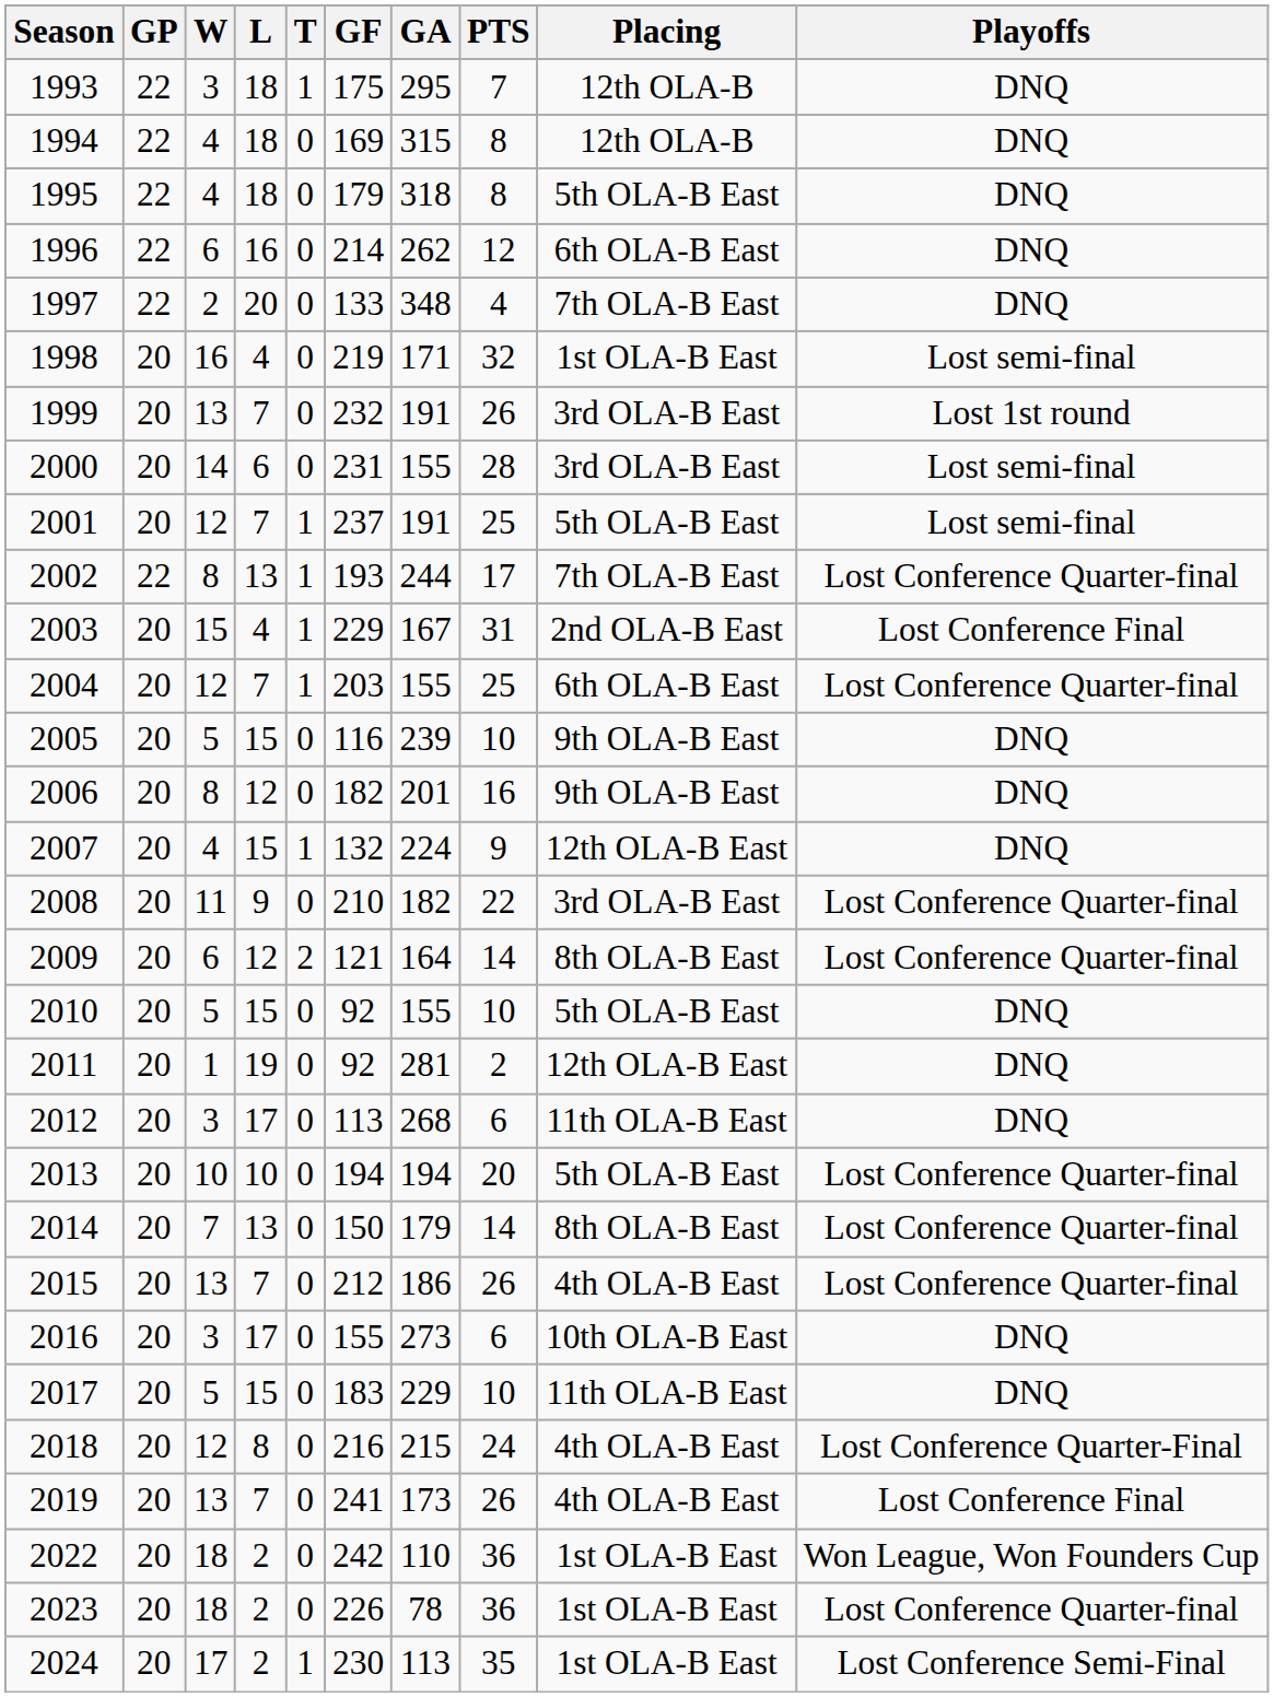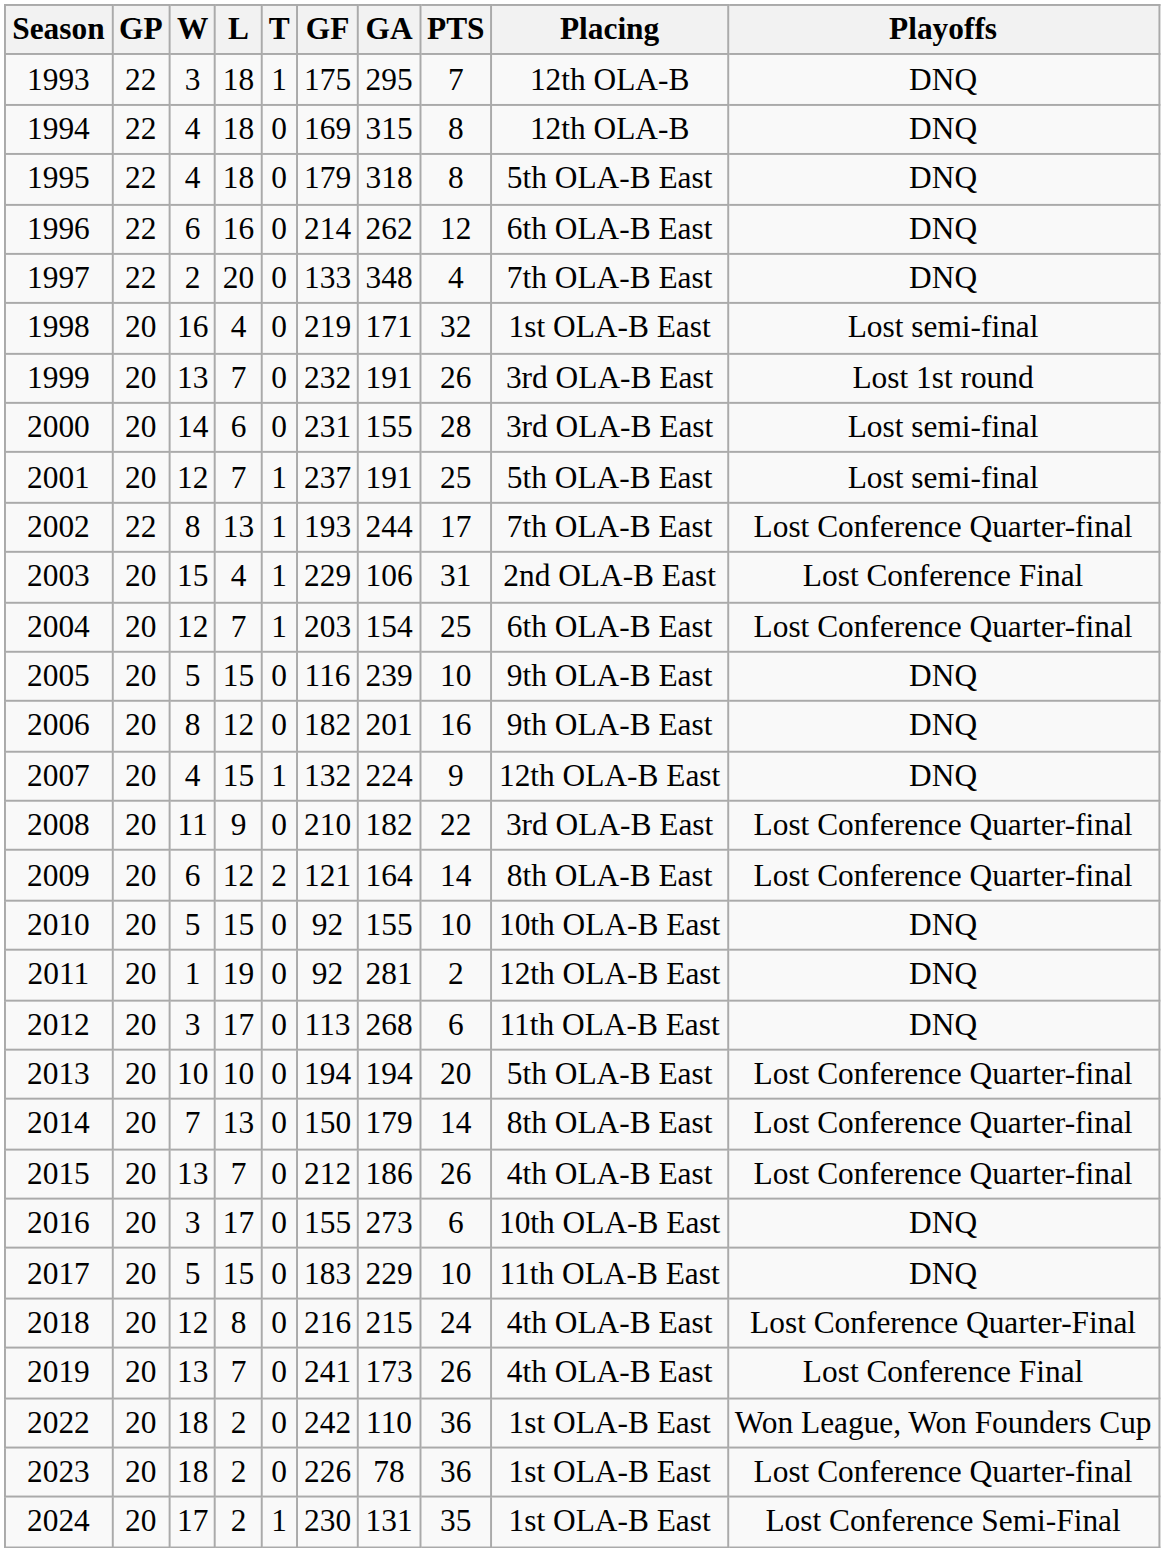 <table class="wikitable" style="text-align:center">
 <tr>
 <th>Season</th>
 <th>GP</th>
 <th>W</th>
 <th>L</th>
 <th>T</th>
 <th>GF</th>
 <th>GA</th>
 <th>PTS</th>
 <th>Placing</th>
 <th>Playoffs</th>
 </tr>
 <tr>
 <td>1993</td>
 <td>22</td>
 <td>3</td>
 <td>18</td>
 <td>1</td>
 <td>175</td>
 <td>295</td>
 <td>7</td>
 <td>12th OLA-B</td>
 <td>DNQ</td>
 </tr>
 <tr>
 <td>1994</td>
 <td>22</td>
 <td>4</td>
 <td>18</td>
 <td>0</td>
 <td>169</td>
 <td>315</td>
 <td>8</td>
 <td>12th OLA-B</td>
 <td>DNQ</td>
 </tr>
 <tr>
 <td>1995</td>
 <td>22</td>
 <td>4</td>
 <td>18</td>
 <td>0</td>
 <td>179</td>
 <td>318</td>
 <td>8</td>
 <td>5th OLA-B East</td>
 <td>DNQ</td>
 </tr>
 <tr>
 <td>1996</td>
 <td>22</td>
 <td>6</td>
 <td>16</td>
 <td>0</td>
 <td>214</td>
 <td>262</td>
 <td>12</td>
 <td>6th OLA-B East</td>
 <td>DNQ</td>
 </tr>
 <tr>
 <td>1997</td>
 <td>22</td>
 <td>2</td>
 <td>20</td>
 <td>0</td>
 <td>133</td>
 <td>348</td>
 <td>4</td>
 <td>7th OLA-B East</td>
 <td>DNQ</td>
 </tr>
 <tr>
 <td>1998</td>
 <td>20</td>
 <td>16</td>
 <td>4</td>
 <td>0</td>
 <td>219</td>
 <td>171</td>
 <td>32</td>
 <td>1st OLA-B East</td>
 <td>Lost semi-final</td>
 </tr>
 <tr>
 <td>1999</td>
 <td>20</td>
 <td>13</td>
 <td>7</td>
 <td>0</td>
 <td>232</td>
 <td>191</td>
 <td>26</td>
 <td>3rd OLA-B East</td>
 <td>Lost 1st round</td>
 </tr>
 <tr>
 <td>2000</td>
 <td>20</td>
 <td>14</td>
 <td>6</td>
 <td>0</td>
 <td>231</td>
 <td>155</td>
 <td>28</td>
 <td>3rd OLA-B East</td>
 <td>Lost semi-final</td>
 </tr>
 <tr>
 <td>2001</td>
 <td>20</td>
 <td>12</td>
 <td>7</td>
 <td>1</td>
 <td>237</td>
 <td>191</td>
 <td>25</td>
 <td>5th OLA-B East</td>
 <td>Lost semi-final</td>
 </tr>
 <tr>
 <td>2002</td>
 <td>22</td>
 <td>8</td>
 <td>13</td>
 <td>1</td>
 <td>193</td>
 <td>244</td>
 <td>17</td>
 <td>7th OLA-B East</td>
 <td>Lost Conference Quarter-final</td>
 </tr>
 <tr>
 <td>2003</td>
 <td>20</td>
 <td>15</td>
 <td>4</td>
 <td>1</td>
 <td>229</td>
-<td>167</td>
+<td>106</td>
 <td>31</td>
 <td>2nd OLA-B East</td>
 <td>Lost Conference Final</td>
 </tr>
 <tr>
 <td>2004</td>
 <td>20</td>
 <td>12</td>
 <td>7</td>
 <td>1</td>
 <td>203</td>
-<td>155</td>
+<td>154</td>
 <td>25</td>
 <td>6th OLA-B East</td>
 <td>Lost Conference Quarter-final</td>
 </tr>
 <tr>
 <td>2005</td>
 <td>20</td>
 <td>5</td>
 <td>15</td>
 <td>0</td>
 <td>116</td>
 <td>239</td>
 <td>10</td>
 <td>9th OLA-B East</td>
 <td>DNQ</td>
 </tr>
 <tr>
 <td>2006</td>
 <td>20</td>
 <td>8</td>
 <td>12</td>
 <td>0</td>
 <td>182</td>
 <td>201</td>
 <td>16</td>
 <td>9th OLA-B East</td>
 <td>DNQ</td>
 </tr>
 <tr>
 <td>2007</td>
 <td>20</td>
 <td>4</td>
 <td>15</td>
 <td>1</td>
 <td>132</td>
 <td>224</td>
 <td>9</td>
 <td>12th OLA-B East</td>
 <td>DNQ</td>
 </tr>
 <tr>
 <td>2008</td>
 <td>20</td>
 <td>11</td>
 <td>9</td>
 <td>0</td>
 <td>210</td>
 <td>182</td>
 <td>22</td>
 <td>3rd OLA-B East</td>
 <td>Lost Conference Quarter-final</td>
 </tr>
 <tr>
 <td>2009</td>
 <td>20</td>
 <td>6</td>
 <td>12</td>
 <td>2</td>
 <td>121</td>
 <td>164</td>
 <td>14</td>
 <td>8th OLA-B East</td>
 <td>Lost Conference Quarter-final</td>
 </tr>
 <tr>
 <td>2010</td>
 <td>20</td>
 <td>5</td>
 <td>15</td>
 <td>0</td>
 <td>92</td>
 <td>155</td>
 <td>10</td>
-<td>5th OLA-B East</td>
+<td>10th OLA-B East</td>
 <td>DNQ</td>
 </tr>
 <tr>
 <td>2011</td>
 <td>20</td>
 <td>1</td>
 <td>19</td>
 <td>0</td>
 <td>92</td>
 <td>281</td>
 <td>2</td>
 <td>12th OLA-B East</td>
 <td>DNQ</td>
 </tr>
 <tr>
 <td>2012</td>
 <td>20</td>
 <td>3</td>
 <td>17</td>
 <td>0</td>
 <td>113</td>
 <td>268</td>
 <td>6</td>
 <td>11th OLA-B East</td>
 <td>DNQ</td>
 </tr>
 <tr>
 <td>2013</td>
 <td>20</td>
 <td>10</td>
 <td>10</td>
 <td>0</td>
 <td>194</td>
 <td>194</td>
 <td>20</td>
 <td>5th OLA-B East</td>
 <td>Lost Conference Quarter-final</td>
 </tr>
 <tr>
 <td>2014</td>
 <td>20</td>
 <td>7</td>
 <td>13</td>
 <td>0</td>
 <td>150</td>
 <td>179</td>
 <td>14</td>
 <td>8th OLA-B East</td>
 <td>Lost Conference Quarter-final</td>
 </tr>
 <tr>
 <td>2015</td>
 <td>20</td>
 <td>13</td>
 <td>7</td>
 <td>0</td>
 <td>212</td>
 <td>186</td>
 <td>26</td>
 <td>4th OLA-B East</td>
 <td>Lost Conference Quarter-final</td>
 </tr>
 <tr>
 <td>2016</td>
 <td>20</td>
 <td>3</td>
 <td>17</td>
 <td>0</td>
 <td>155</td>
 <td>273</td>
 <td>6</td>
 <td>10th OLA-B East</td>
 <td>DNQ</td>
 </tr>
 <tr>
 <td>2017</td>
 <td>20</td>
 <td>5</td>
 <td>15</td>
 <td>0</td>
 <td>183</td>
 <td>229</td>
 <td>10</td>
 <td>11th OLA-B East</td>
 <td>DNQ</td>
 </tr>
 <tr>
 <td>2018</td>
 <td>20</td>
 <td>12</td>
 <td>8</td>
 <td>0</td>
 <td>216</td>
 <td>215</td>
 <td>24</td>
 <td>4th OLA-B East</td>
 <td>Lost Conference Quarter-Final</td>
 </tr>
 <tr>
 <td>2019</td>
 <td>20</td>
 <td>13</td>
 <td>7</td>
 <td>0</td>
 <td>241</td>
 <td>173</td>
 <td>26</td>
 <td>4th OLA-B East</td>
 <td>Lost Conference Final</td>
 </tr>
 <tr>
 <td>2022</td>
 <td>20</td>
 <td>18</td>
 <td>2</td>
 <td>0</td>
 <td>242</td>
 <td>110</td>
 <td>36</td>
 <td>1st OLA-B East</td>
 <td>Won League, Won Founders Cup</td>
 </tr>
 <tr>
 <td>2023</td>
 <td>20</td>
 <td>18</td>
 <td>2</td>
 <td>0</td>
 <td>226</td>
 <td>78</td>
 <td>36</td>
 <td>1st OLA-B East</td>
 <td>Lost Conference Quarter-final</td>
 </tr>
 <tr>
 <td>2024</td>
 <td>20</td>
 <td>17</td>
 <td>2</td>
 <td>1</td>
 <td>230</td>
-<td>113</td>
+<td>131</td>
 <td>35</td>
 <td>1st OLA-B East</td>
 <td>Lost Conference Semi-Final</td>
 </tr>
 </table>
